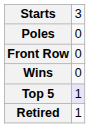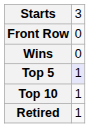 <table class="wikitable" style="text-align:center">
 <tr>
 <th>Starts</th>
 <td>3</td>
-</tr>
-<tr>
-<th>Poles</th>
-<td>0</td>
 </tr>
 <tr>
 <th>Front Row</th>
 <td>0</td>
 </tr>
 <tr>
 <th>Wins</th>
 <td>0</td>
 </tr>
 <tr>
 <th>Top 5</th>
 <td style="background: lavender;">1</td>
 </tr>
 <tr>
+<th>Top 10</th>
+<td>1</td>
+</tr>
+<tr>
 <th>Retired</th>
 <td>1</td>
 </tr>
 </table>
